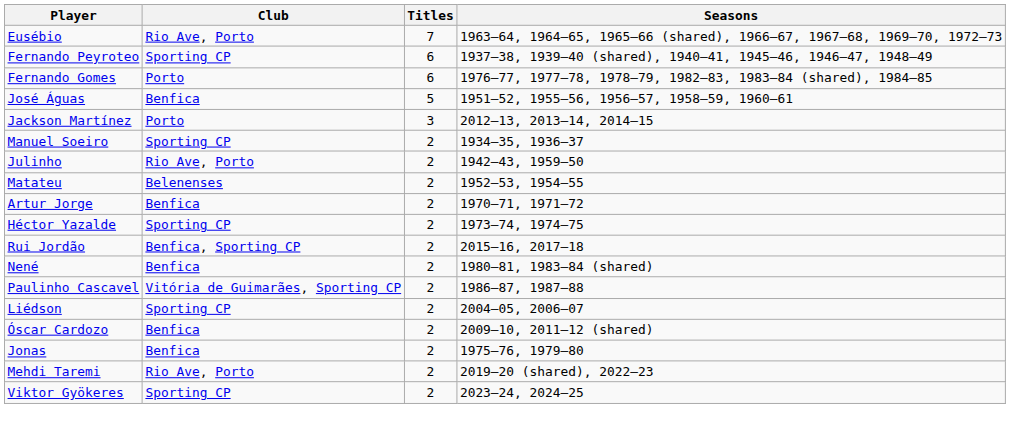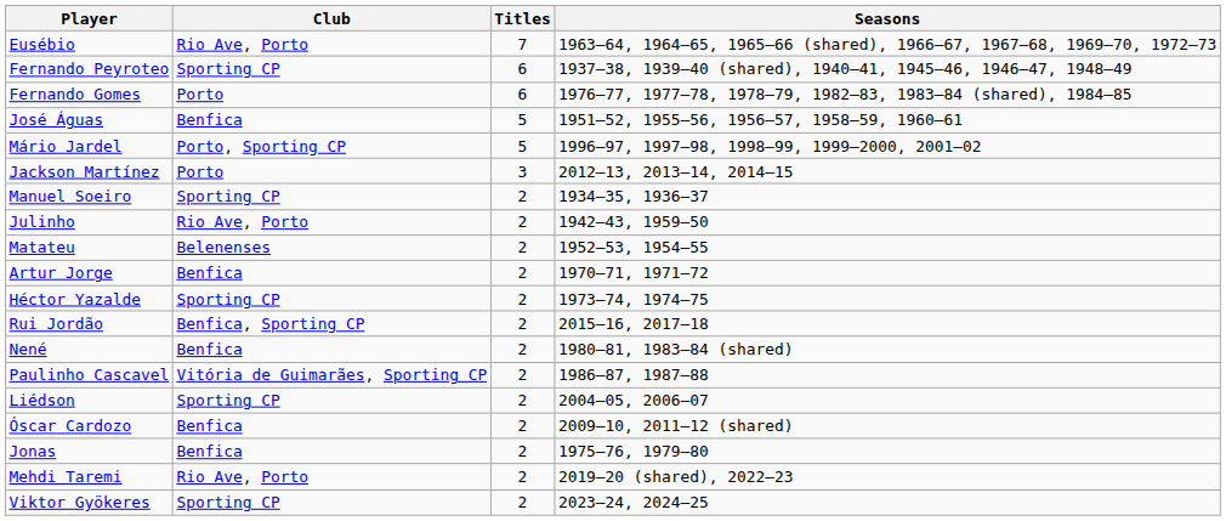 <table class="wikitable">
 <tr>
 <th>Player</th>
 <th>Club</th>
 <th>Titles</th>
 <th>Seasons</th>
 </tr>
 <tr>
 <td> <a href='#'>Eusébio</a></td>
 <td><a href='#'>Rio Ave</a>, <a href='#'>Porto</a></td>
 <td align=center>7</td>
 <td>1963–64, 1964–65, 1965–66 (shared), 1966–67, 1967–68, 1969–70, 1972–73</td>
 </tr>
 <tr>
 <td> <a href='#'>Fernando Peyroteo</a></td>
 <td><a href='#'>Sporting CP</a></td>
 <td align=center>6</td>
 <td>1937–38, 1939–40 (shared), 1940–41, 1945–46, 1946–47, 1948–49</td>
 </tr>
 <tr>
 <td> <a href='#'>Fernando Gomes</a></td>
 <td><a href='#'>Porto</a></td>
 <td align=center>6</td>
 <td>1976–77, 1977–78, 1978–79, 1982–83, 1983–84 (shared), 1984–85</td>
 </tr>
 <tr>
 <td> <a href='#'>José Águas</a></td>
 <td><a href='#'>Benfica</a></td>
 <td align=center>5</td>
 <td>1951–52, 1955–56, 1956–57, 1958–59, 1960–61</td>
+</tr>
+<tr>
+<td> <a href='#'>Mário Jardel</a></td>
+<td><a href='#'>Porto</a>, <a href='#'>Sporting CP</a></td>
+<td align=center>5</td>
+<td>1996–97, 1997–98, 1998–99, 1999–2000, 2001–02</td>
 </tr>
 <tr>
 <td> <a href='#'>Jackson Martínez</a></td>
 <td><a href='#'>Porto</a></td>
 <td align=center>3</td>
 <td>2012–13, 2013–14, 2014–15</td>
 </tr>
 <tr>
 <td> <a href='#'>Manuel Soeiro</a></td>
 <td><a href='#'>Sporting CP</a></td>
 <td align=center>2</td>
 <td>1934–35, 1936–37</td>
 </tr>
 <tr>
 <td> <a href='#'>Julinho</a></td>
 <td><a href='#'>Rio Ave</a>, <a href='#'>Porto</a></td>
 <td align=center>2</td>
 <td>1942–43, 1959–50</td>
 </tr>
 <tr>
 <td> <a href='#'>Matateu</a></td>
 <td><a href='#'>Belenenses</a></td>
 <td align=center>2</td>
 <td>1952–53, 1954–55</td>
 </tr>
 <tr>
 <td> <a href='#'>Artur Jorge</a></td>
 <td><a href='#'>Benfica</a></td>
 <td align=center>2</td>
 <td>1970–71, 1971–72</td>
 </tr>
 <tr>
 <td> <a href='#'>Héctor Yazalde</a></td>
 <td><a href='#'>Sporting CP</a></td>
 <td align=center>2</td>
 <td>1973–74, 1974–75</td>
 </tr>
 <tr>
 <td> <a href='#'>Rui Jordão</a></td>
 <td><a href='#'>Benfica</a>, <a href='#'>Sporting CP</a></td>
 <td align=center>2</td>
 <td>2015–16, 2017–18</td>
 </tr>
 <tr>
 <td> <a href='#'>Nené</a></td>
 <td><a href='#'>Benfica</a></td>
 <td align=center>2</td>
 <td>1980–81, 1983–84 (shared)</td>
 </tr>
 <tr>
 <td> <a href='#'>Paulinho Cascavel</a></td>
 <td><a href='#'>Vitória de Guimarães</a>, <a href='#'>Sporting CP</a></td>
 <td align=center>2</td>
 <td>1986–87, 1987–88</td>
 </tr>
 <tr>
 <td> <a href='#'>Liédson</a></td>
 <td><a href='#'>Sporting CP</a></td>
 <td align=center>2</td>
 <td>2004–05, 2006–07</td>
 </tr>
 <tr>
 <td> <a href='#'>Óscar Cardozo</a></td>
 <td><a href='#'>Benfica</a></td>
 <td align=center>2</td>
 <td>2009–10, 2011–12 (shared)</td>
 </tr>
 <tr>
 <td> <a href='#'>Jonas</a></td>
 <td><a href='#'>Benfica</a></td>
 <td align=center>2</td>
 <td>1975–76, 1979–80</td>
 </tr>
 <tr>
 <td> <a href='#'>Mehdi Taremi</a></td>
 <td><a href='#'>Rio Ave</a>, <a href='#'>Porto</a></td>
 <td align=center>2</td>
 <td>2019–20 (shared), 2022–23</td>
 </tr>
 <tr>
 <td> <a href='#'>Viktor Gyökeres</a></td>
 <td><a href='#'>Sporting CP</a></td>
 <td align=center>2</td>
 <td>2023–24, 2024–25</td>
 </tr>
 </table>
